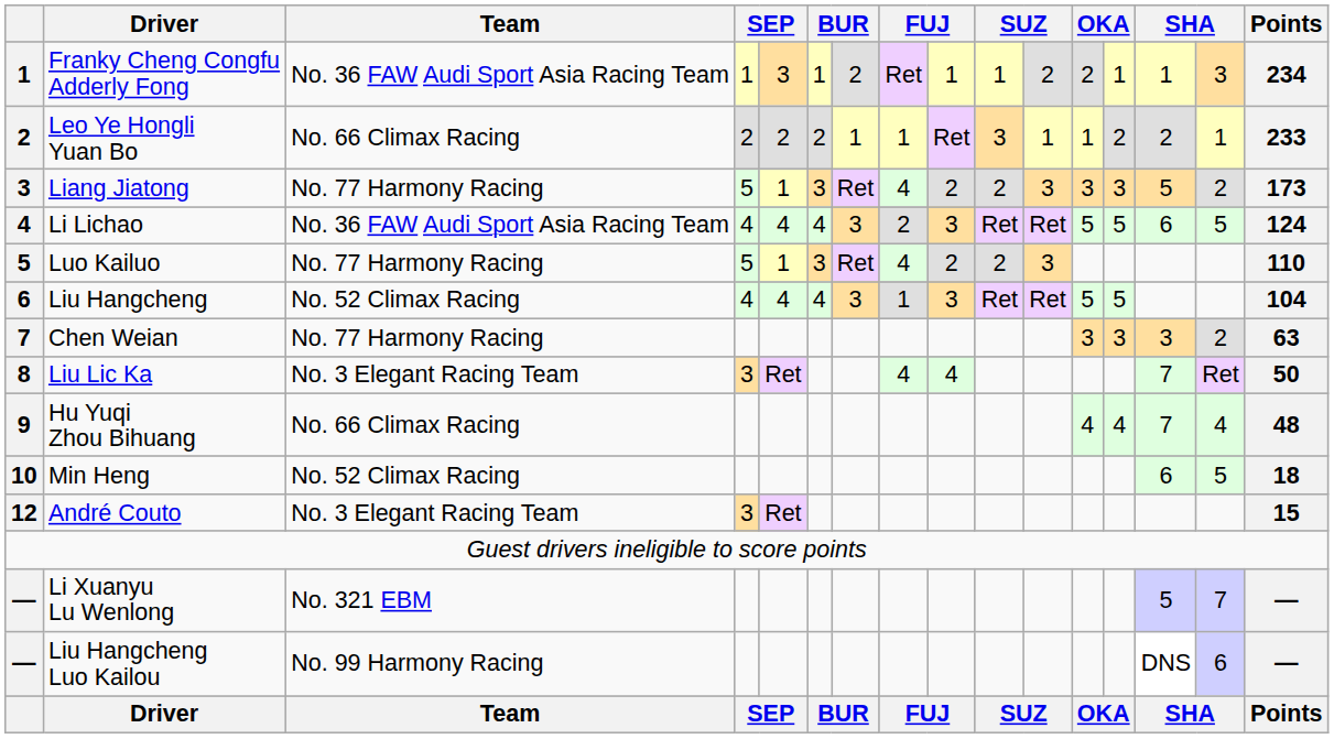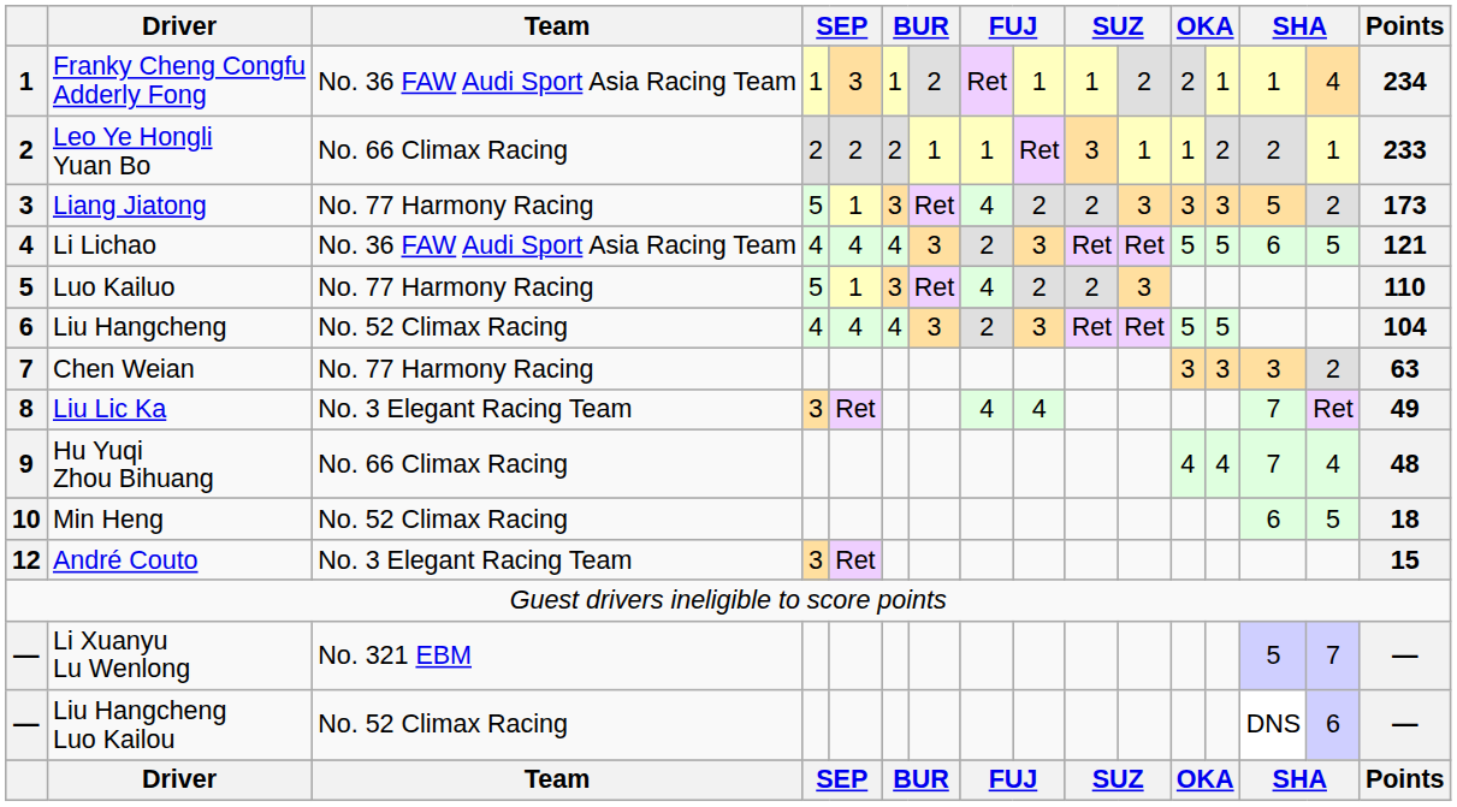 <table class="wikitable" style="font-size: 85%; text-align:center;">
 <tr>
 <th></th>
 <th>Driver</th>
 <th>Team</th>
 <th colspan="2"><a href='#'>SEP</a><br></th>
 <th colspan="2"><a href='#'>BUR</a><br></th>
 <th colspan="2"><a href='#'>FUJ</a><br></th>
 <th colspan="2"><a href='#'>SUZ</a><br></th>
 <th colspan="2"><a href='#'>OKA</a><br></th>
 <th colspan="2"><a href='#'>SHA</a><br></th>
 <th>Points</th>
 </tr>
 <tr>
 <th>1</th>
 <td align="left"> <a href='#'>Franky Cheng Congfu</a><br> <a href='#'>Adderly Fong</a></td>
 <td align="left"> No. 36 <a href='#'>FAW</a> <a href='#'>Audi Sport</a> Asia Racing Team</td>
 <td style="background:#FFFFBF;">1</td>
 <td style="background:#FFDF9F;">3</td>
 <td style="background:#FFFFBF;">1</td>
 <td style="background:#DFDFDF;">2</td>
 <td style="background:#EFCFFF;">Ret</td>
 <td style="background:#FFFFBF;">1</td>
 <td style="background:#FFFFBF;">1</td>
 <td style="background:#DFDFDF;">2</td>
 <td style="background:#DFDFDF;">2</td>
 <td style="background:#FFFFBF;">1</td>
 <td style="background:#FFFFBF;">1</td>
-<td style="background:#FFDF9F;">3</td>
+<td style="background:#FFDF9F;">4</td>
 <th>234</th>
 </tr>
 <tr>
 <th>2</th>
 <td align="left"> <a href='#'>Leo Ye Hongli</a><br> Yuan Bo</td>
 <td align="left"> No. 66 Climax Racing</td>
 <td style="background:#DFDFDF;">2</td>
 <td style="background:#DFDFDF;">2</td>
 <td style="background:#DFDFDF;">2</td>
 <td style="background:#FFFFBF;">1</td>
 <td style="background:#FFFFBF;">1</td>
 <td style="background:#EFCFFF;">Ret</td>
 <td style="background:#FFDF9F;">3</td>
 <td style="background:#FFFFBF;">1</td>
 <td style="background:#FFFFBF;">1</td>
 <td style="background:#DFDFDF;">2</td>
 <td style="background:#DFDFDF;">2</td>
 <td style="background:#FFFFBF;">1</td>
 <th>233</th>
 </tr>
 <tr>
 <th>3</th>
 <td align="left"> <a href='#'>Liang Jiatong</a></td>
 <td align="left"> No. 77 Harmony Racing</td>
 <td style="background:#DFFFDF;">5</td>
 <td style="background:#FFFFBF;">1</td>
 <td style="background:#FFDF9F;">3</td>
 <td style="background:#EFCFFF;">Ret</td>
 <td style="background:#DFFFDF;">4</td>
 <td style="background:#DFDFDF;">2</td>
 <td style="background:#DFDFDF;">2</td>
 <td style="background:#FFDF9F;">3</td>
 <td style="background:#FFDF9F;">3</td>
 <td style="background:#FFDF9F;">3</td>
 <td style="background:#FFDF9F;">5</td>
 <td style="background:#DFDFDF;">2</td>
 <th>173</th>
 </tr>
 <tr>
 <th>4</th>
 <td align="left"> Li Lichao</td>
 <td align="left"> No. 36 <a href='#'>FAW</a> <a href='#'>Audi Sport</a> Asia Racing Team</td>
 <td style="background:#DFFFDF;">4</td>
 <td style="background:#DFFFDF;">4</td>
 <td style="background:#DFFFDF;">4</td>
 <td style="background:#FFDF9F;">3</td>
 <td style="background:#DFDFDF;">2</td>
 <td style="background:#FFDF9F;">3</td>
 <td style="background:#EFCFFF;">Ret</td>
 <td style="background:#EFCFFF;">Ret</td>
 <td style="background:#DFFFDF;">5</td>
 <td style="background:#DFFFDF;">5</td>
 <td style="background:#DFFFDF;">6</td>
 <td style="background:#DFFFDF;">5</td>
-<th>124</th>
+<th>121</th>
 </tr>
 <tr>
 <th>5</th>
 <td align="left"> Luo Kailuo</td>
 <td align="left"> No. 77 Harmony Racing</td>
 <td style="background:#DFFFDF;">5</td>
 <td style="background:#FFFFBF;">1</td>
 <td style="background:#FFDF9F;">3</td>
 <td style="background:#EFCFFF;">Ret</td>
 <td style="background:#DFFFDF;">4</td>
 <td style="background:#DFDFDF;">2</td>
 <td style="background:#DFDFDF;">2</td>
 <td style="background:#FFDF9F;">3</td>
 <td></td>
 <td></td>
 <td></td>
 <td></td>
 <th>110</th>
 </tr>
 <tr>
 <th>6</th>
 <td align="left"> Liu Hangcheng</td>
 <td align="left"> No. 52 Climax Racing</td>
 <td style="background:#DFFFDF;">4</td>
 <td style="background:#DFFFDF;">4</td>
 <td style="background:#DFFFDF;">4</td>
 <td style="background:#FFDF9F;">3</td>
-<td style="background:#DFDFDF;">1</td>
+<td style="background:#DFDFDF;">2</td>
 <td style="background:#FFDF9F;">3</td>
 <td style="background:#EFCFFF;">Ret</td>
 <td style="background:#EFCFFF;">Ret</td>
 <td style="background:#DFFFDF;">5</td>
 <td style="background:#DFFFDF;">5</td>
 <td></td>
 <td></td>
 <th>104</th>
 </tr>
 <tr>
 <th>7</th>
 <td align="left"> Chen Weian</td>
 <td align="left"> No. 77 Harmony Racing</td>
 <td></td>
 <td></td>
 <td></td>
 <td></td>
 <td></td>
 <td></td>
 <td></td>
 <td></td>
 <td style="background:#FFDF9F;">3</td>
 <td style="background:#FFDF9F;">3</td>
 <td style="background:#FFDF9F;">3</td>
 <td style="background:#DFDFDF;">2</td>
 <th>63</th>
 </tr>
 <tr>
 <th>8</th>
 <td align="left"> <a href='#'>Liu Lic Ka</a></td>
 <td align="left"> No. 3 Elegant Racing Team</td>
 <td style="background:#FFDF9F;">3</td>
 <td style="background:#EFCFFF;">Ret</td>
 <td></td>
 <td></td>
 <td style="background:#DFFFDF;">4</td>
 <td style="background:#DFFFDF;">4</td>
 <td></td>
 <td></td>
 <td></td>
 <td></td>
 <td style="background:#DFFFDF;">7</td>
 <td style="background:#EFCFFF;">Ret</td>
-<th>50</th>
+<th>49</th>
 </tr>
 <tr>
 <th>9</th>
 <td align="left"> Hu Yuqi<br> Zhou Bihuang</td>
 <td align="left"> No. 66 Climax Racing</td>
 <td></td>
 <td></td>
 <td></td>
 <td></td>
 <td></td>
 <td></td>
 <td></td>
 <td></td>
 <td style="background:#DFFFDF;">4</td>
 <td style="background:#DFFFDF;">4</td>
 <td style="background:#DFFFDF;">7</td>
 <td style="background:#DFFFDF;">4</td>
 <th>48</th>
 </tr>
 <tr>
 <th>10</th>
 <td align="left"> Min Heng</td>
 <td align="left"> No. 52 Climax Racing</td>
 <td></td>
 <td></td>
 <td></td>
 <td></td>
 <td></td>
 <td></td>
 <td></td>
 <td></td>
 <td></td>
 <td></td>
 <td style="background:#DFFFDF;">6</td>
 <td style="background:#DFFFDF;">5</td>
 <th>18</th>
 </tr>
 <tr>
 <th>12</th>
 <td align="left"> <a href='#'>André Couto</a></td>
 <td align="left"> No. 3 Elegant Racing Team</td>
 <td style="background:#FFDF9F;">3</td>
 <td style="background:#EFCFFF;">Ret</td>
 <td></td>
 <td></td>
 <td></td>
 <td></td>
 <td></td>
 <td></td>
 <td></td>
 <td></td>
 <td></td>
 <td></td>
 <th>15</th>
 </tr>
 <tr>
 <td colspan="18"><em>Guest drivers ineligible to score points</em></td>
 </tr>
 <tr>
 <th>—</th>
 <td align="left"> Li Xuanyu<br> Lu Wenlong</td>
 <td align="left"> No. 321 <a href='#'>EBM</a></td>
 <td></td>
 <td></td>
 <td></td>
 <td></td>
 <td></td>
 <td></td>
 <td></td>
 <td></td>
 <td></td>
 <td></td>
 <td style="background:#CFCFFF;">5</td>
 <td style="background:#CFCFFF;">7</td>
 <th>—</th>
 </tr>
 <tr>
 <th>—</th>
 <td align="left"> Liu Hangcheng<br> Luo Kailou</td>
-<td align="left"> No. 99 Harmony Racing</td>
+<td align="left"> No. 52 Climax Racing</td>
 <td></td>
 <td></td>
 <td></td>
 <td></td>
 <td></td>
 <td></td>
 <td></td>
 <td></td>
 <td></td>
 <td></td>
 <td style="background:#FFFFFF;">DNS</td>
 <td style="background:#CFCFFF;">6</td>
 <th>—</th>
 </tr>
 <tr>
 <th></th>
 <th>Driver</th>
 <th>Team</th>
 <th colspan="2"><a href='#'>SEP</a><br></th>
 <th colspan="2"><a href='#'>BUR</a><br></th>
 <th colspan="2"><a href='#'>FUJ</a><br></th>
 <th colspan="2"><a href='#'>SUZ</a><br></th>
 <th colspan="2"><a href='#'>OKA</a><br></th>
 <th colspan="2"><a href='#'>SHA</a><br></th>
 <th>Points</th>
 </tr>
 </table>
